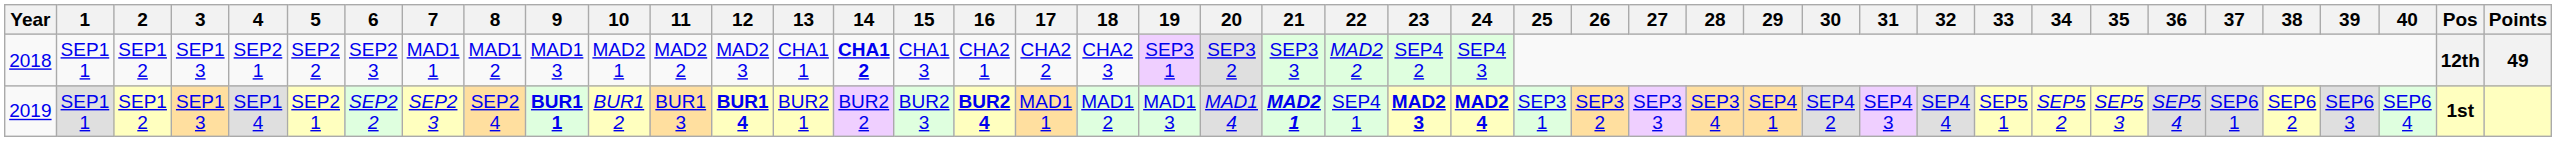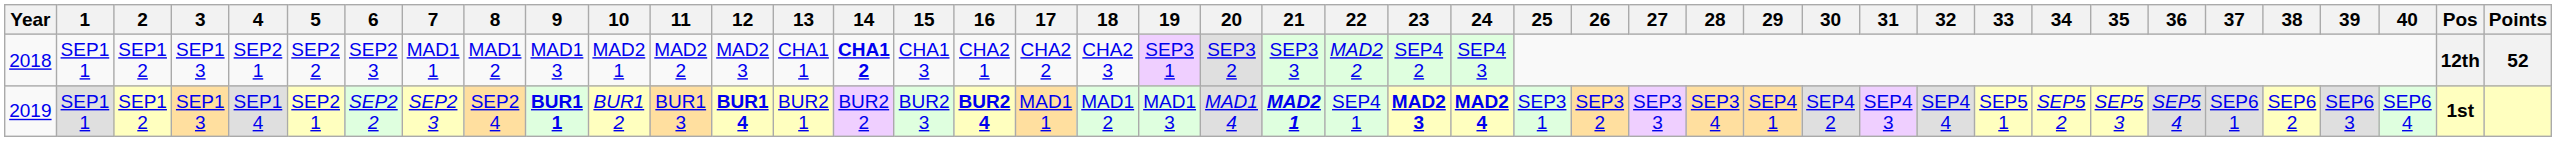 <table class="wikitable" style="text-align:center; font-size:85%">
 <tr>
 <th>Year</th>
 <th>1</th>
 <th>2</th>
 <th>3</th>
 <th>4</th>
 <th>5</th>
 <th>6</th>
 <th>7</th>
 <th>8</th>
 <th>9</th>
 <th>10</th>
 <th>11</th>
 <th>12</th>
 <th>13</th>
 <th>14</th>
 <th>15</th>
 <th>16</th>
 <th>17</th>
 <th>18</th>
 <th>19</th>
 <th>20</th>
 <th>21</th>
 <th>22</th>
 <th>23</th>
 <th>24</th>
 <th>25</th>
 <th>26</th>
 <th>27</th>
 <th>28</th>
 <th>29</th>
 <th>30</th>
 <th>31</th>
 <th>32</th>
 <th>33</th>
 <th>34</th>
 <th>35</th>
 <th>36</th>
 <th>37</th>
 <th>38</th>
 <th>39</th>
 <th>40</th>
 <th>Pos</th>
 <th>Points</th>
 </tr>
 <tr>
 <td><a href='#'>2018</a></td>
 <td style="background:#;"><a href='#'>SEP1<br>1</a></td>
 <td style="background:#;"><a href='#'>SEP1<br>2</a></td>
 <td style="background:#;"><a href='#'>SEP1<br>3</a></td>
 <td style="background:#;"><a href='#'>SEP2<br>1</a></td>
 <td style="background:#;"><a href='#'>SEP2<br>2</a></td>
 <td style="background:#;"><a href='#'>SEP2<br>3</a></td>
 <td style="background:#;"><a href='#'>MAD1<br>1</a></td>
 <td style="background:#;"><a href='#'>MAD1<br>2</a></td>
 <td style="background:#;"><a href='#'>MAD1<br>3</a></td>
 <td style="background:#;"><a href='#'>MAD2<br>1</a></td>
 <td style="background:#;"><a href='#'>MAD2<br>2</a></td>
 <td style="background:#;"><a href='#'>MAD2<br>3</a></td>
 <td style="background:#;"><a href='#'>CHA1<br>1</a></td>
 <td style="background:#;"><strong><a href='#'>CHA1<br>2</a></strong></td>
 <td style="background:#;"><a href='#'>CHA1<br>3</a></td>
 <td style="background:#;"><a href='#'>CHA2<br>1</a></td>
 <td style="background:#;"><a href='#'>CHA2<br>2</a></td>
 <td style="background:#;"><a href='#'>CHA2<br>3</a></td>
 <td style="background:#EFCFFF;"><a href='#'>SEP3<br>1</a><br></td>
 <td style="background:#DFDFDF;"><a href='#'>SEP3<br>2</a><br></td>
 <td style="background:#DFFFDF;"><a href='#'>SEP3<br>3</a><br></td>
 <td style="background:#DFFFDF;"><em><a href='#'>MAD2<br>2</a></em><br></td>
 <td style="background:#DFFFDF;"><a href='#'>SEP4<br>2</a><br></td>
 <td style="background:#DFFFDF;"><a href='#'>SEP4<br>3</a><br></td>
 <td colspan=16></td>
 <th>12th</th>
-<th>49</th>
+<th>52</th>
 </tr>
 <tr>
 <td><a href='#'>2019</a></td>
 <td style="background:#DFDFDF;"><a href='#'>SEP1<br>1</a><br></td>
 <td style="background:#FFFFBF;"><a href='#'>SEP1<br>2</a><br></td>
 <td style="background:#FFDF9F;"><a href='#'>SEP1<br>3</a><br></td>
 <td style="background:#DFDFDF;"><a href='#'>SEP1<br>4</a><br></td>
 <td style="background:#FFFFBF;"><a href='#'>SEP2<br>1</a><br></td>
 <td style="background:#DFFFDF;"><em><a href='#'>SEP2<br>2</a></em><br></td>
 <td style="background:#FFFFBF;"><em><a href='#'>SEP2<br>3</a></em><br></td>
 <td style="background:#FFDF9F;"><a href='#'>SEP2<br>4</a><br></td>
 <td style="background:#DFFFDF;"><strong><a href='#'>BUR1<br>1</a></strong><br></td>
 <td style="background:#FFFFBF;"><em><a href='#'>BUR1<br>2</a></em><br></td>
 <td style="background:#FFDF9F;"><a href='#'>BUR1<br>3</a><br></td>
 <td style="background:#FFFFBF;"><strong><a href='#'>BUR1<br>4</a></strong><br></td>
 <td style="background:#FFFFBF;"><a href='#'>BUR2<br>1</a><br></td>
 <td style="background:#EFCFFF;"><a href='#'>BUR2<br>2</a><br></td>
 <td style="background:#DFFFDF;"><a href='#'>BUR2<br>3</a><br></td>
 <td style="background:#FFFFBF;"><strong><a href='#'>BUR2<br>4</a></strong><br></td>
 <td style="background:#FFDF9F;"><a href='#'>MAD1<br>1</a><br></td>
 <td style="background:#DFFFDF;"><a href='#'>MAD1<br>2</a><br></td>
 <td style="background:#DFFFDF;"><a href='#'>MAD1<br>3</a><br></td>
 <td style="background:#DFDFDF;"><em><a href='#'>MAD1<br>4</a></em><br></td>
 <td style="background:#DFFFDF;"><strong><em><a href='#'>MAD2<br>1</a></em></strong><br></td>
 <td style="background:#DFFFDF;"><a href='#'>SEP4<br>1</a><br></td>
 <td style="background:#FFFFBF;"><strong><a href='#'>MAD2<br>3</a></strong><br></td>
 <td style="background:#FFFFBF;"><strong><a href='#'>MAD2<br>4</a></strong><br></td>
 <td style="background:#DFFFDF;"><a href='#'>SEP3<br>1</a><br></td>
 <td style="background:#FFDF9F;"><a href='#'>SEP3<br>2</a><br></td>
 <td style="background:#EFCFFF;"><a href='#'>SEP3<br>3</a><br></td>
 <td style="background:#FFDF9F;"><a href='#'>SEP3<br>4</a><br></td>
 <td style="background:#FFDF9F;"><a href='#'>SEP4<br>1</a><br></td>
 <td style="background:#DFDFDF;"><a href='#'>SEP4<br>2</a><br></td>
 <td style="background:#EFCFFF;"><a href='#'>SEP4<br>3</a><br></td>
 <td style="background:#DFDFDF;"><a href='#'>SEP4<br>4</a><br></td>
 <td style="background:#FFFFBF;"><a href='#'>SEP5<br>1</a><br></td>
 <td style="background:#FFFFBF;"><em><a href='#'>SEP5<br>2</a></em><br></td>
 <td style="background:#FFFFBF;"><em><a href='#'>SEP5<br>3</a></em><br></td>
 <td style="background:#DFDFDF;"><em><a href='#'>SEP5<br>4</a></em><br></td>
 <td style="background:#DFDFDF;"><a href='#'>SEP6<br>1</a><br></td>
 <td style="background:#FFFFBF;"><a href='#'>SEP6<br>2</a><br></td>
 <td style="background:#DFDFDF;"><a href='#'>SEP6<br>3</a><br></td>
 <td style="background:#DFFFDF;"><a href='#'>SEP6<br>4</a><br></td>
 <th style="background:#FFFFBF;">1st</th>
 <th style="background:#FFFFBF;"></th>
 </tr>
 </table>
